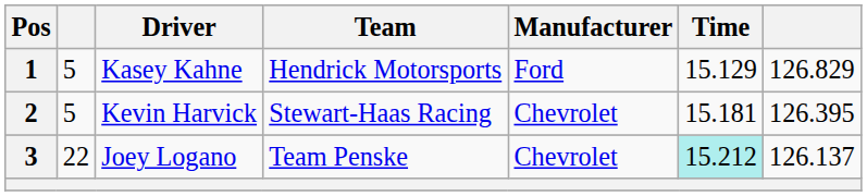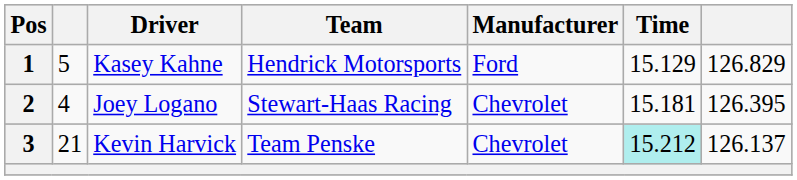 <table class="wikitable" style="font-size:95%">
 <tr>
 <th>Pos</th>
 <th></th>
 <th>Driver</th>
 <th>Team</th>
 <th>Manufacturer</th>
 <th>Time</th>
 <th></th>
 </tr>
 <tr>
 <th>1</th>
 <td>5</td>
 <td><a href='#'>Kasey Kahne</a></td>
 <td><a href='#'>Hendrick Motorsports</a></td>
 <td><a href='#'>Ford</a></td>
 <td>15.129</td>
 <td>126.829</td>
 </tr>
 <tr>
 <th>2</th>
-<td>5</td>
-<td><a href='#'>Kevin Harvick</a></td>
+<td>4</td>
+<td><a href='#'>Joey Logano</a></td>
 <td><a href='#'>Stewart-Haas Racing</a></td>
 <td><a href='#'>Chevrolet</a></td>
 <td>15.181</td>
 <td>126.395</td>
 </tr>
 <tr>
 <th>3</th>
-<td>22</td>
-<td><a href='#'>Joey Logano</a></td>
+<td>21</td>
+<td><a href='#'>Kevin Harvick</a></td>
 <td><a href='#'>Team Penske</a></td>
 <td><a href='#'>Chevrolet</a></td>
 <td style="background: paleturquoise;">15.212</td>
 <td>126.137</td>
 </tr>
 <tr>
 <th colspan="7"></th>
 </tr>
 </table>
